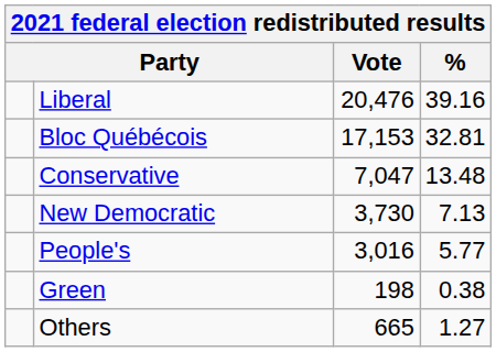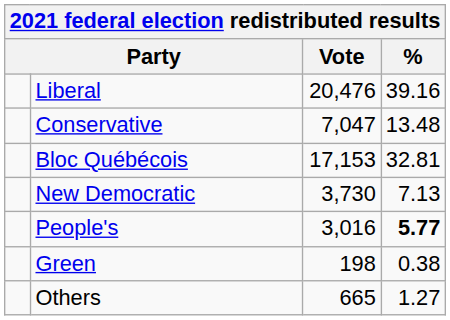 <table class="wikitable">
 <tr>
 <th colspan="4"><a href='#'>2021 federal election</a> redistributed results</th>
 </tr>
 <tr>
 <th bgcolor="#DDDDFF" width="130px" colspan="2">Party</th>
 <th bgcolor="#DDDDFF" width="50px">Vote</th>
 <th bgcolor="#DDDDFF" width="30px">%</th>
 </tr>
 <tr>
 <td> </td>
 <td><a href='#'>Liberal</a></td>
 <td align=right>20,476</td>
 <td align=right>39.16</td>
 </tr>
 <tr>
 <td> </td>
+<td><a href='#'>Conservative</a></td>
+<td align=right>7,047</td>
+<td align=right>13.48</td>
+</tr>
+<tr>
+<td> </td>
 <td><a href='#'>Bloc Québécois</a></td>
 <td align=right>17,153</td>
 <td align=right>32.81</td>
-</tr>
-<tr>
-<td> </td>
-<td><a href='#'>Conservative</a></td>
-<td align=right>7,047</td>
-<td align=right>13.48</td>
 </tr>
 <tr>
 <td> </td>
 <td><a href='#'>New Democratic</a></td>
 <td align=right>3,730</td>
 <td align=right>7.13</td>
 </tr>
 <tr>
 <td> </td>
 <td><a href='#'>People's</a></td>
 <td align=right>3,016</td>
-<td align=right>5.77</td>
+<td align=right><strong>5.77</strong></td>
 </tr>
 <tr>
 <td> </td>
 <td><a href='#'>Green</a></td>
 <td align=right>198</td>
 <td align=right>0.38</td>
 </tr>
 <tr>
 <td> </td>
 <td>Others</td>
 <td align=right>665</td>
 <td align=right>1.27</td>
 </tr>
 </table>
